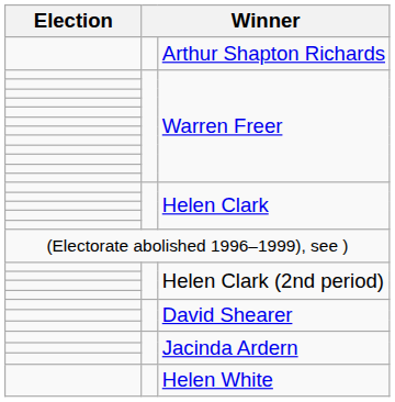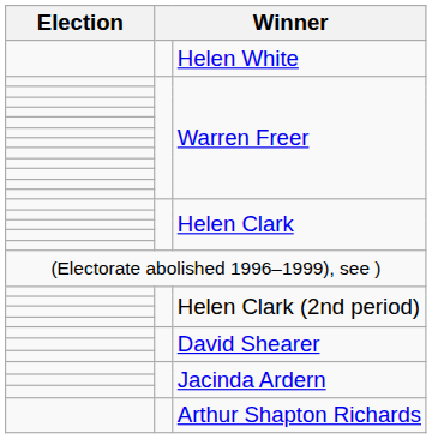 <table class=wikitable>
 <tr>
 <th width=100>Election</th>
 <th width=175 colspan=2>Winner</th>
 </tr>
 <tr>
 <td></td>
-<td width=5 bgcolor=></td>
-<td><a href='#'>Arthur Shapton Richards</a></td>
+<td rowspan=1 bgcolor=></td>
+<td rowspan=1><a href='#'>Helen White</a></td>
 </tr>
 <tr>
 <td></td>
 <td rowspan=12 bgcolor=></td>
 <td rowspan=12><a href='#'>Warren Freer</a></td>
 </tr>
 <tr>
 <td></td>
 </tr>
 <tr>
 <td></td>
 </tr>
 <tr>
 <td></td>
 </tr>
 <tr>
 <td></td>
 </tr>
 <tr>
 <td></td>
 </tr>
 <tr>
 <td></td>
 </tr>
 <tr>
 <td></td>
 </tr>
 <tr>
 <td></td>
 </tr>
 <tr>
 <td></td>
 </tr>
 <tr>
 <td></td>
 </tr>
 <tr>
 <td></td>
 </tr>
 <tr>
 <td></td>
 <td rowspan=5 bgcolor=></td>
 <td rowspan=5><a href='#'>Helen Clark</a></td>
 </tr>
 <tr>
 <td></td>
 </tr>
 <tr>
 <td></td>
 </tr>
 <tr>
 <td></td>
 </tr>
 <tr>
 <td></td>
 </tr>
 <tr>
 <td colspan=3 align=center><small>(Electorate abolished 1996–1999), see )</small></td>
 </tr>
 <tr>
 <td></td>
 <td rowspan=4 bgcolor=></td>
 <td rowspan=4>Helen Clark (2nd period)</td>
 </tr>
 <tr>
 <td></td>
 </tr>
 <tr>
 <td></td>
 </tr>
 <tr>
 <td></td>
 </tr>
 <tr>
 <td></td>
 <td rowspan=3 bgcolor=></td>
 <td rowspan=3><a href='#'>David Shearer</a></td>
 </tr>
 <tr>
 <td></td>
 </tr>
 <tr>
 <td></td>
 </tr>
 <tr>
 <td></td>
 <td rowspan=3 bgcolor=></td>
 <td rowspan=3><a href='#'>Jacinda Ardern</a></td>
 </tr>
 <tr>
 <td></td>
 </tr>
 <tr>
 <td></td>
 </tr>
 <tr>
 <td></td>
-<td rowspan=1 bgcolor=></td>
-<td rowspan=1><a href='#'>Helen White</a></td>
+<td width=5 bgcolor=></td>
+<td><a href='#'>Arthur Shapton Richards</a></td>
 </tr>
 </table>
